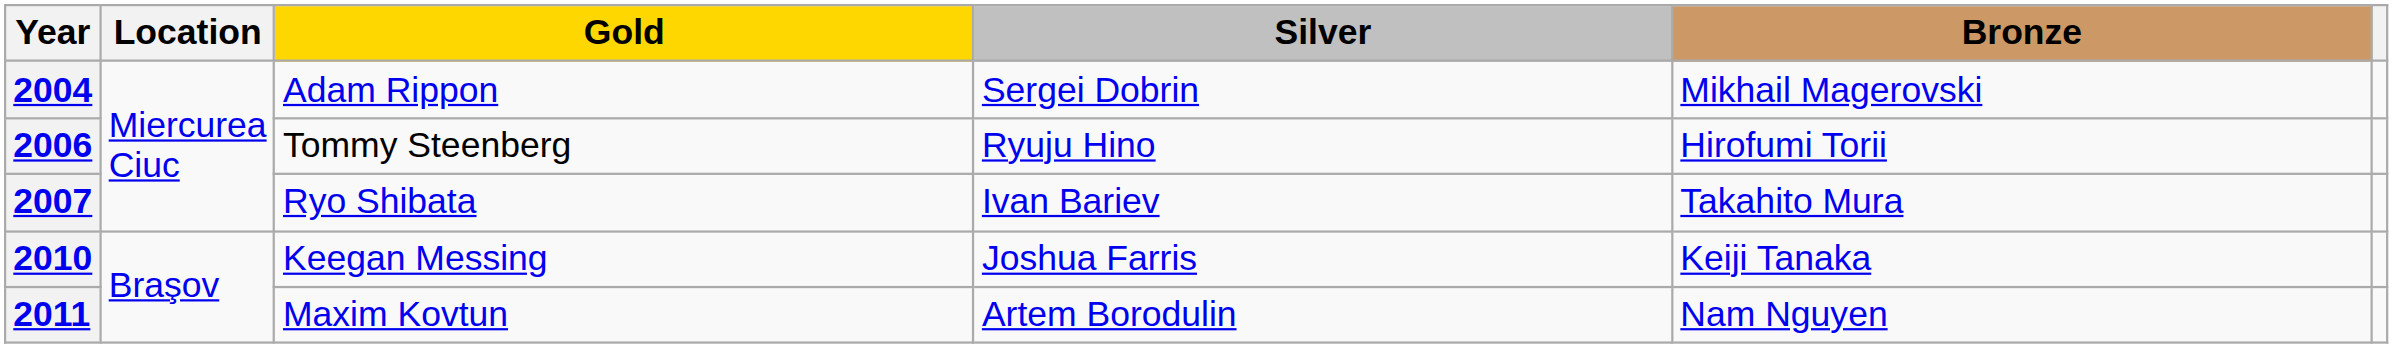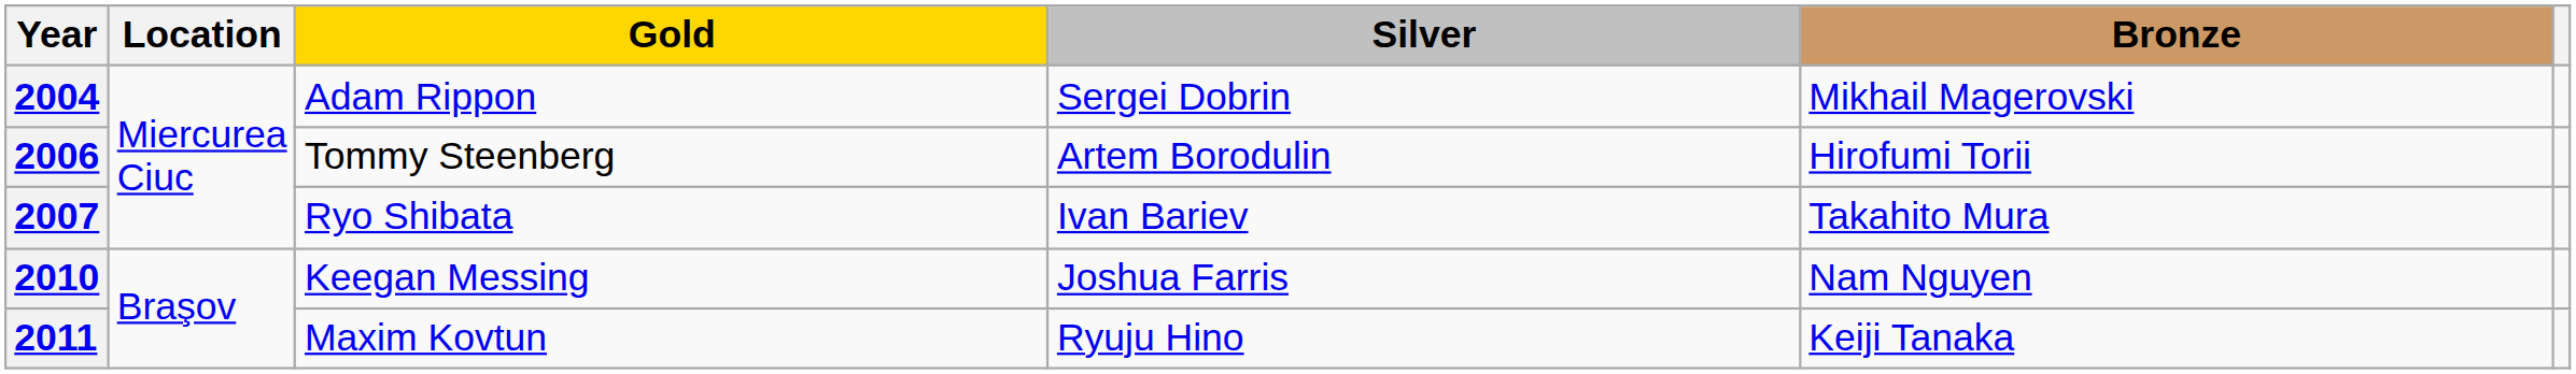 <table class="wikitable unsortable" style="text-align:left; width:85%">
 <tr>
 <th scope="col" style="text-align:center">Year</th>
 <th scope="col" style="text-align:center">Location</th>
 <td scope="col" style="text-align:center; width:30%; background:gold"><strong>Gold</strong></td>
 <td scope="col" style="text-align:center; width:30%; background:silver"><strong>Silver</strong></td>
 <td scope="col" style="text-align:center; width:30%; background:#c96"><strong>Bronze</strong></td>
 <th scope="col" style="text-align:center"></th>
 </tr>
 <tr>
 <th scope="row" style="text-align:left"><a href='#'>2004</a></th>
 <td rowspan="3"><a href='#'>Miercurea Ciuc</a></td>
 <td> <a href='#'>Adam Rippon</a></td>
 <td> <a href='#'>Sergei Dobrin</a></td>
 <td> <a href='#'>Mikhail Magerovski</a></td>
 <td></td>
 </tr>
 <tr>
 <th scope="row" style="text-align:left"><a href='#'>2006</a></th>
 <td> Tommy Steenberg</td>
-<td> <a href='#'>Ryuju Hino</a></td>
+<td> <a href='#'>Artem Borodulin</a></td>
 <td> <a href='#'>Hirofumi Torii</a></td>
 <td></td>
 </tr>
 <tr>
 <th scope="row" style="text-align:left"><a href='#'>2007</a></th>
 <td> <a href='#'>Ryo Shibata</a></td>
 <td> <a href='#'>Ivan Bariev</a></td>
 <td> <a href='#'>Takahito Mura</a></td>
 <td></td>
 </tr>
 <tr>
 <th scope="row" style="text-align:left"><a href='#'>2010</a></th>
 <td rowspan="2"><a href='#'>Braşov</a></td>
 <td> <a href='#'>Keegan Messing</a></td>
 <td> <a href='#'>Joshua Farris</a></td>
-<td> <a href='#'>Keiji Tanaka</a></td>
+<td> <a href='#'>Nam Nguyen</a></td>
 <td></td>
 </tr>
 <tr>
 <th scope="row" style="text-align:left"><a href='#'>2011</a></th>
 <td> <a href='#'>Maxim Kovtun</a></td>
-<td> <a href='#'>Artem Borodulin</a></td>
-<td> <a href='#'>Nam Nguyen</a></td>
+<td> <a href='#'>Ryuju Hino</a></td>
+<td> <a href='#'>Keiji Tanaka</a></td>
 <td></td>
 </tr>
 </table>
